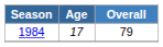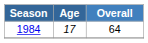 <table class="wikitable" style="font-size:95%; text-align:center; border:grey solid 1px; border-collapse:collapse; background:#ffffff;">
 <tr>
 <th style="background-color:#369; color:white; width:60px;"> Season </th>
 <th style="background-color:#369; color:white; width:40px;"> Age </th>
 <th style="background-color:#4180be; color:white; width:75px;">Overall</th>
 </tr>
 <tr>
 <td><a href='#'>1984</a></td>
 <td><em>17</em></td>
-<td>79</td>
+<td>64</td>
 </tr>
 <tr>
 </tr>
 </table>
